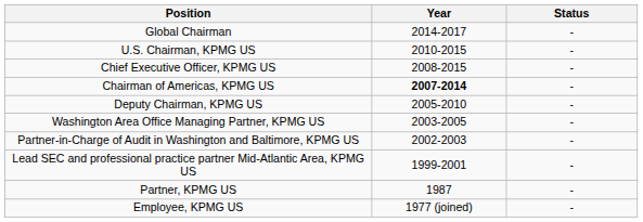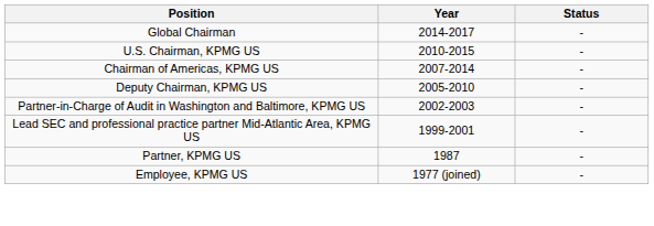 <table width="70%" class="wikitable">
 <tr>
 <th width="15%">Position</th>
 <th width="5%">Year</th>
 <th width="5%">Status</th>
 </tr>
 <tr>
 <td style="text-align:center;">Global Chairman</td>
 <td style="text-align:center;">2014-2017</td>
 <td style="text-align:center;">-</td>
 </tr>
 <tr>
 <td style="text-align:center;">U.S. Chairman, KPMG US</td>
 <td style="text-align:center;">2010-2015</td>
 <td style="text-align:center;">-</td>
 </tr>
 <tr>
-<td style="text-align:center;">Chief Executive Officer, KPMG US</td>
-<td style="text-align:center;">2008-2015</td>
-<td style="text-align:center;">-</td>
-</tr>
-<tr>
 <td style="text-align:center;">Chairman of Americas, KPMG US</td>
-<td style="text-align:center;"><strong>2007-2014</strong></td>
+<td style="text-align:center;">2007-2014</td>
 <td style="text-align:center;">-</td>
 </tr>
 <tr>
 <td style="text-align:center;">Deputy Chairman, KPMG US</td>
 <td style="text-align:center;">2005-2010</td>
-<td style="text-align:center;">-</td>
-</tr>
-<tr>
-<td style="text-align:center;">Washington Area Office Managing Partner, KPMG US</td>
-<td style="text-align:center;">2003-2005</td>
 <td style="text-align:center;">-</td>
 </tr>
 <tr>
 <td style="text-align:center;">Partner-in-Charge of Audit in Washington and Baltimore, KPMG US</td>
 <td style="text-align:center;">2002-2003</td>
 <td style="text-align:center;">-</td>
 </tr>
 <tr>
 <td style="text-align:center;">Lead SEC and professional practice partner Mid-Atlantic Area, KPMG US</td>
 <td style="text-align:center;">1999-2001</td>
 <td style="text-align:center;">-</td>
 </tr>
 <tr>
 <td style="text-align:center;">Partner, KPMG US</td>
 <td style="text-align:center;">1987</td>
 <td style="text-align:center;">-</td>
 </tr>
 <tr>
 <td style="text-align:center;">Employee, KPMG US</td>
 <td style="text-align:center;">1977 (joined)</td>
 <td style="text-align:center;">-</td>
 </tr>
 </table>
